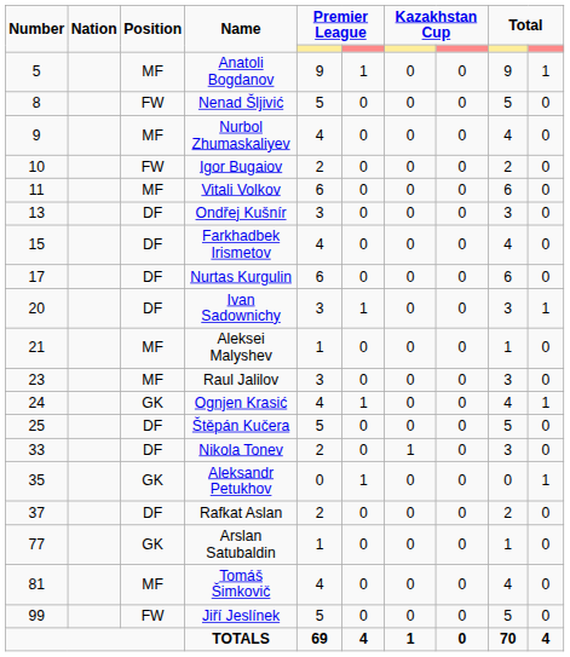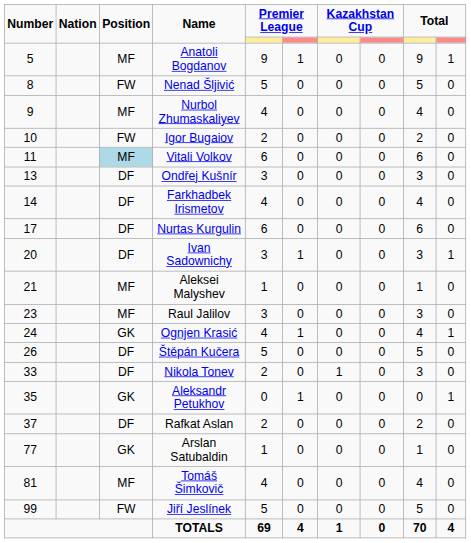 <table class="wikitable" style="text-align:center;">
 <tr>
 <td rowspan="2"  style="width:5%; text-align:center;"><strong>Number</strong></td>
 <td rowspan="2"  style="width:5%; text-align:center;"><strong>Nation</strong></td>
 <td rowspan="2"  style="width:5%; text-align:center;"><strong>Position</strong></td>
 <td rowspan="2"  style="width:20%; text-align:center;"><strong>Name</strong></td>
 <td colspan="2" style="text-align:center;"><strong><a href='#'>Premier League</a></strong></td>
 <td colspan="2" style="text-align:center;"><strong><a href='#'>Kazakhstan Cup</a></strong></td>
 <td colspan="2" style="text-align:center;"><strong>Total</strong></td>
 </tr>
 <tr>
 <th style="width:60px; background:#fe9;"></th>
 <th style="width:60px; background:#ff8888;"></th>
 <th style="width:60px; background:#fe9;"></th>
 <th style="width:60px; background:#ff8888;"></th>
 <th style="width:60px; background:#fe9;"></th>
 <th style="width:60px; background:#ff8888;"></th>
 </tr>
 <tr>
 <td>5</td>
 <td></td>
 <td>MF</td>
 <td><a href='#'>Anatoli Bogdanov</a></td>
 <td>9</td>
 <td>1</td>
 <td>0</td>
 <td>0</td>
 <td>9</td>
 <td>1</td>
 </tr>
 <tr>
 <td>8</td>
 <td></td>
 <td>FW</td>
 <td><a href='#'>Nenad Šljivić</a></td>
 <td>5</td>
 <td>0</td>
 <td>0</td>
 <td>0</td>
 <td>5</td>
 <td>0</td>
 </tr>
 <tr>
 <td>9</td>
 <td></td>
 <td>MF</td>
 <td><a href='#'>Nurbol Zhumaskaliyev</a></td>
 <td>4</td>
 <td>0</td>
 <td>0</td>
 <td>0</td>
 <td>4</td>
 <td>0</td>
 </tr>
 <tr>
 <td>10</td>
 <td></td>
 <td>FW</td>
 <td><a href='#'>Igor Bugaiov</a></td>
 <td>2</td>
 <td>0</td>
 <td>0</td>
 <td>0</td>
 <td>2</td>
 <td>0</td>
 </tr>
 <tr>
 <td>11</td>
 <td></td>
-<td>MF</td>
+<td style="background: lightblue;">MF</td>
 <td><a href='#'>Vitali Volkov</a></td>
 <td>6</td>
 <td>0</td>
 <td>0</td>
 <td>0</td>
 <td>6</td>
 <td>0</td>
 </tr>
 <tr>
 <td>13</td>
 <td></td>
 <td>DF</td>
 <td><a href='#'>Ondřej Kušnír</a></td>
 <td>3</td>
 <td>0</td>
 <td>0</td>
 <td>0</td>
 <td>3</td>
 <td>0</td>
 </tr>
 <tr>
-<td>15</td>
+<td>14</td>
 <td></td>
 <td>DF</td>
 <td><a href='#'>Farkhadbek Irismetov</a></td>
 <td>4</td>
 <td>0</td>
 <td>0</td>
 <td>0</td>
 <td>4</td>
 <td>0</td>
 </tr>
 <tr>
 <td>17</td>
 <td></td>
 <td>DF</td>
 <td><a href='#'>Nurtas Kurgulin</a></td>
 <td>6</td>
 <td>0</td>
 <td>0</td>
 <td>0</td>
 <td>6</td>
 <td>0</td>
 </tr>
 <tr>
 <td>20</td>
 <td></td>
 <td>DF</td>
 <td><a href='#'>Ivan Sadownichy</a></td>
 <td>3</td>
 <td>1</td>
 <td>0</td>
 <td>0</td>
 <td>3</td>
 <td>1</td>
 </tr>
 <tr>
 <td>21</td>
 <td></td>
 <td>MF</td>
 <td>Aleksei Malyshev</td>
 <td>1</td>
 <td>0</td>
 <td>0</td>
 <td>0</td>
 <td>1</td>
 <td>0</td>
 </tr>
 <tr>
 <td>23</td>
 <td></td>
 <td>MF</td>
 <td>Raul Jalilov</td>
 <td>3</td>
 <td>0</td>
 <td>0</td>
 <td>0</td>
 <td>3</td>
 <td>0</td>
 </tr>
 <tr>
 <td>24</td>
 <td></td>
 <td>GK</td>
 <td><a href='#'>Ognjen Krasić</a></td>
 <td>4</td>
 <td>1</td>
 <td>0</td>
 <td>0</td>
 <td>4</td>
 <td>1</td>
 </tr>
 <tr>
-<td>25</td>
+<td>26</td>
 <td></td>
 <td>DF</td>
 <td><a href='#'>Štěpán Kučera</a></td>
 <td>5</td>
 <td>0</td>
 <td>0</td>
 <td>0</td>
 <td>5</td>
 <td>0</td>
 </tr>
 <tr>
 <td>33</td>
 <td></td>
 <td>DF</td>
 <td><a href='#'>Nikola Tonev</a></td>
 <td>2</td>
 <td>0</td>
 <td>1</td>
 <td>0</td>
 <td>3</td>
 <td>0</td>
 </tr>
 <tr>
 <td>35</td>
 <td></td>
 <td>GK</td>
 <td><a href='#'>Aleksandr Petukhov</a></td>
 <td>0</td>
 <td>1</td>
 <td>0</td>
 <td>0</td>
 <td>0</td>
 <td>1</td>
 </tr>
 <tr>
 <td>37</td>
 <td></td>
 <td>DF</td>
 <td>Rafkat Aslan</td>
 <td>2</td>
 <td>0</td>
 <td>0</td>
 <td>0</td>
 <td>2</td>
 <td>0</td>
 </tr>
 <tr>
 <td>77</td>
 <td></td>
 <td>GK</td>
 <td>Arslan Satubaldin</td>
 <td>1</td>
 <td>0</td>
 <td>0</td>
 <td>0</td>
 <td>1</td>
 <td>0</td>
 </tr>
 <tr>
 <td>81</td>
 <td></td>
 <td>MF</td>
 <td><a href='#'>Tomáš Šimkovič</a></td>
 <td>4</td>
 <td>0</td>
 <td>0</td>
 <td>0</td>
 <td>4</td>
 <td>0</td>
 </tr>
 <tr>
 <td>99</td>
 <td></td>
 <td>FW</td>
 <td><a href='#'>Jiří Jeslínek</a></td>
 <td>5</td>
 <td>0</td>
 <td>0</td>
 <td>0</td>
 <td>5</td>
 <td>0</td>
 </tr>
 <tr>
 <td colspan="3"></td>
 <td><strong>TOTALS</strong></td>
 <td><strong>69</strong></td>
 <td><strong>4</strong></td>
 <td><strong>1</strong></td>
 <td><strong>0</strong></td>
 <td><strong>70</strong></td>
 <td><strong>4</strong></td>
 </tr>
 </table>
